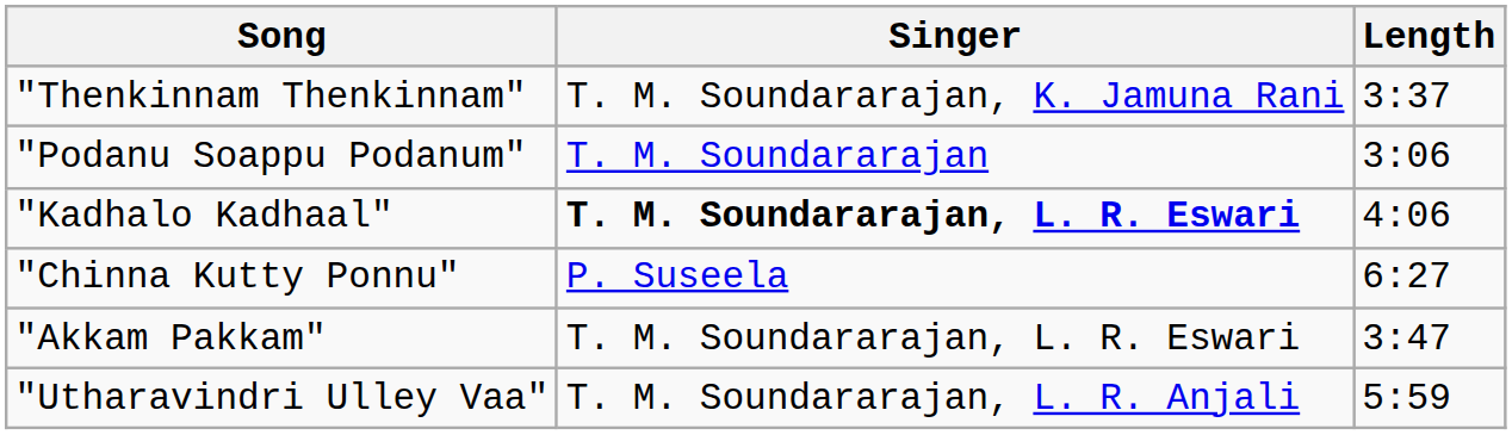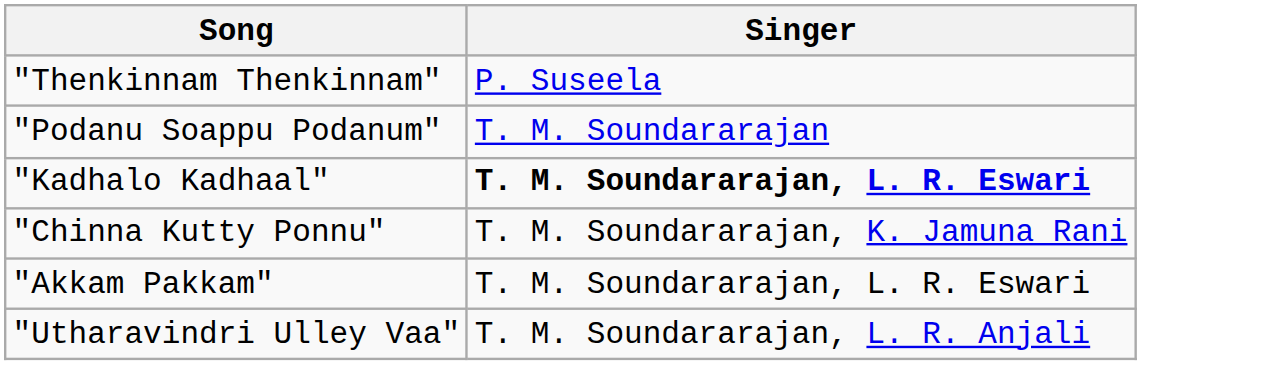 <table class="wikitable">
 <tr>
 <th>Song</th>
 <th>Singer</th>
-<th>Length</th>
 </tr>
 <tr>
 <td>"Thenkinnam Thenkinnam"</td>
-<td>T. M. Soundararajan, <a href='#'>K. Jamuna Rani</a></td>
-<td>3:37</td>
+<td><a href='#'>P. Suseela</a></td>
 </tr>
 <tr>
 <td>"Podanu Soappu Podanum"</td>
 <td><a href='#'>T. M. Soundararajan</a></td>
-<td>3:06</td>
 </tr>
 <tr>
 <td>"Kadhalo Kadhaal"</td>
 <td><strong>T. M. Soundararajan, <a href='#'>L. R. Eswari</a></strong></td>
-<td>4:06</td>
 </tr>
 <tr>
 <td>"Chinna Kutty Ponnu"</td>
-<td><a href='#'>P. Suseela</a></td>
-<td>6:27</td>
+<td>T. M. Soundararajan, <a href='#'>K. Jamuna Rani</a></td>
 </tr>
 <tr>
 <td>"Akkam Pakkam"</td>
 <td>T. M. Soundararajan, L. R. Eswari</td>
-<td>3:47</td>
 </tr>
 <tr>
 <td>"Utharavindri Ulley Vaa"</td>
 <td>T. M. Soundararajan, <a href='#'>L. R. Anjali</a></td>
-<td>5:59</td>
 </tr>
 </table>
